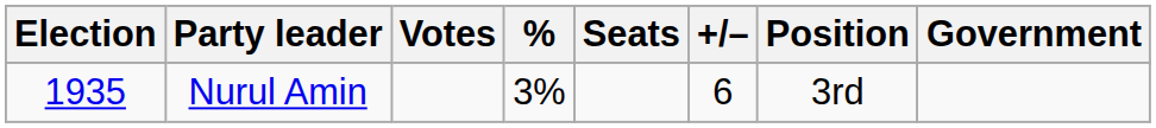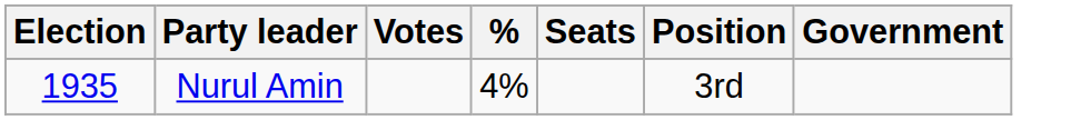 <table class=wikitable style=text-align:center>
 <tr>
 <th>Election</th>
 <th>Party leader</th>
 <th>Votes</th>
 <th>%</th>
 <th>Seats</th>
-<th>+/–</th>
 <th>Position</th>
 <th>Government</th>
 </tr>
 <tr>
 <td><a href='#'>1935</a></td>
 <td><a href='#'>Nurul Amin</a></td>
 <td></td>
-<td>3%</td>
+<td>4%</td>
 <td></td>
-<td> 6</td>
 <td> 3rd</td>
 <td></td>
 </tr>
 </table>
